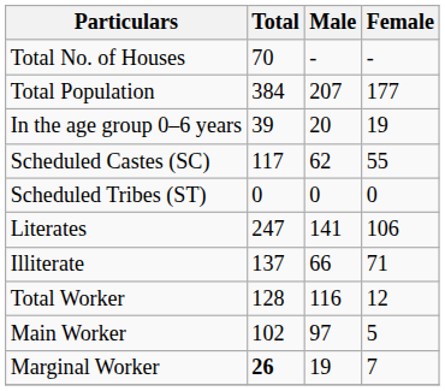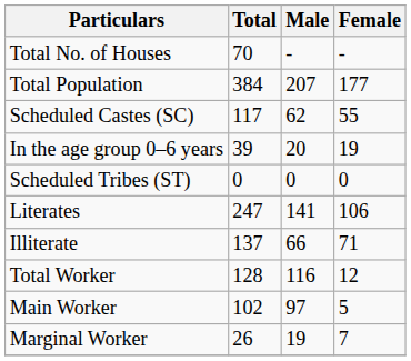 <table class="wikitable sortable">
 <tr>
 <th>Particulars</th>
 <th>Total</th>
 <th>Male</th>
 <th>Female</th>
 </tr>
 <tr>
 <td>Total No. of Houses</td>
 <td>70</td>
 <td>-</td>
 <td>-</td>
 </tr>
 <tr>
 <td>Total Population</td>
 <td>384</td>
 <td>207</td>
 <td>177</td>
 </tr>
 <tr>
+<td>Scheduled Castes (SC)</td>
+<td>117</td>
+<td>62</td>
+<td>55</td>
+</tr>
+<tr>
 <td>In the age group 0–6 years</td>
 <td>39</td>
 <td>20</td>
 <td>19</td>
-</tr>
-<tr>
-<td>Scheduled Castes (SC)</td>
-<td>117</td>
-<td>62</td>
-<td>55</td>
 </tr>
 <tr>
 <td>Scheduled Tribes (ST)</td>
 <td>0</td>
 <td>0</td>
 <td>0</td>
 </tr>
 <tr>
 <td>Literates</td>
 <td>247</td>
 <td>141</td>
 <td>106</td>
 </tr>
 <tr>
 <td>Illiterate</td>
 <td>137</td>
 <td>66</td>
 <td>71</td>
 </tr>
 <tr>
 <td>Total Worker</td>
 <td>128</td>
 <td>116</td>
 <td>12</td>
 </tr>
 <tr>
 <td>Main Worker</td>
 <td>102</td>
 <td>97</td>
 <td>5</td>
 </tr>
 <tr>
 <td>Marginal Worker</td>
-<td><strong>26</strong></td>
+<td>26</td>
 <td>19</td>
 <td>7</td>
 </tr>
 <tr>
 </tr>
 </table>
